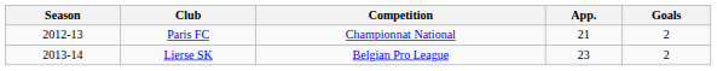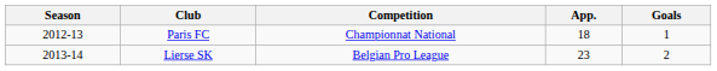 <table class="wikitable" style=" text-align:center; font-size:95%;" width="70%">
 <tr ---->
 <th>Season</th>
 <th>Club</th>
 <th>Competition</th>
 <th>App.</th>
 <th>Goals</th>
 </tr>
 <tr>
 <td>2012-13</td>
 <td><a href='#'>Paris FC</a></td>
 <td><a href='#'>Championnat National</a></td>
-<td>21</td>
-<td>2</td>
+<td>18</td>
+<td>1</td>
 </tr>
 <tr>
 <td>2013-14</td>
 <td><a href='#'>Lierse SK</a></td>
 <td><a href='#'>Belgian Pro League</a></td>
 <td>23</td>
 <td>2</td>
 </tr>
 </table>
